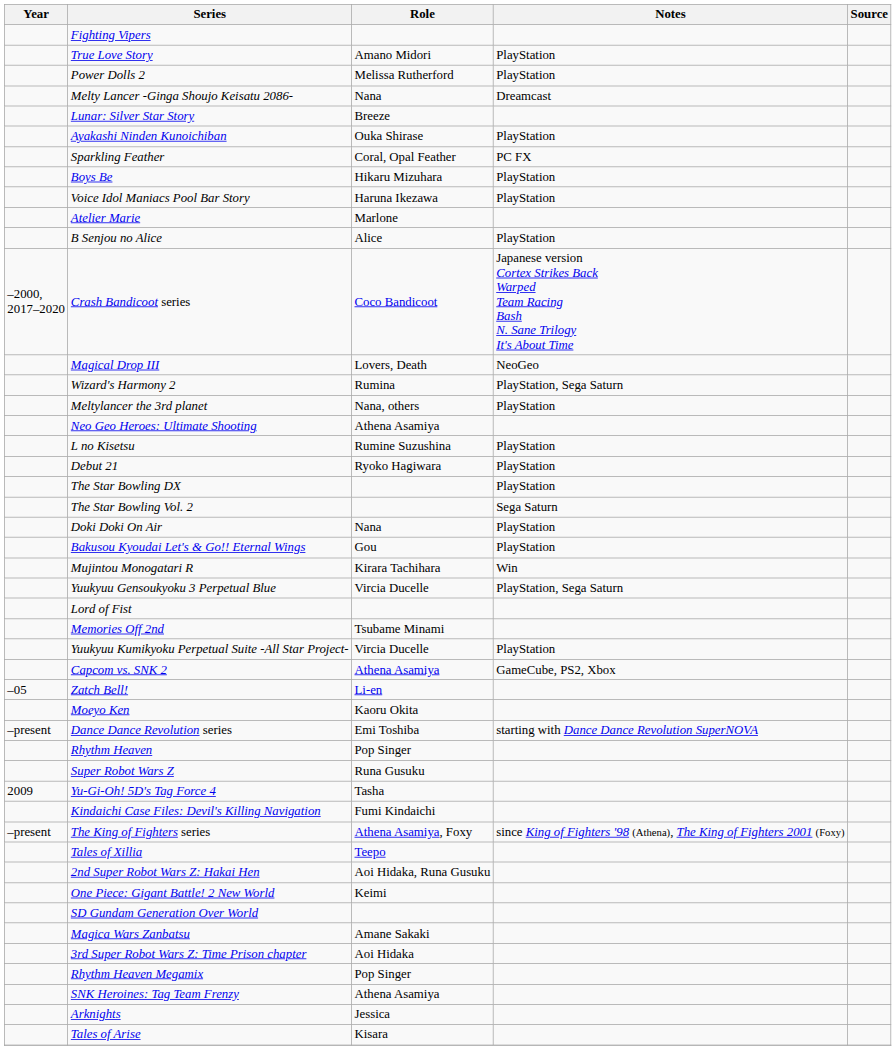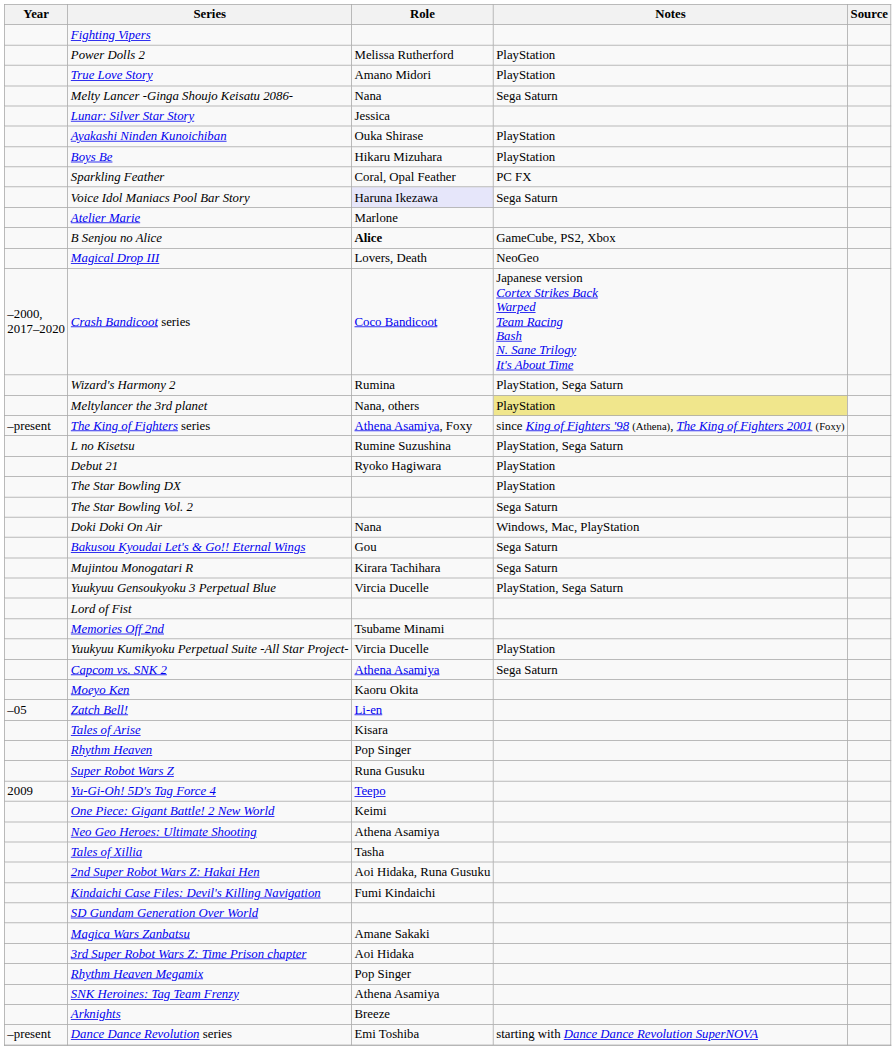 <table class="wikitable sortable plainrowheaders">
 <tr>
 <th>Year</th>
 <th>Series</th>
 <th>Role</th>
 <th class="unsortable">Notes</th>
 <th class="unsortable">Source</th>
 </tr>
 <tr>
 <td></td>
 <td><em><a href='#'>Fighting Vipers</a></em> </td>
 <td></td>
 <td></td>
 <td></td>
 </tr>
 <tr>
 <td></td>
+<td><em>Power Dolls 2</em></td>
+<td>Melissa Rutherford</td>
+<td>PlayStation</td>
+<td></td>
+</tr>
+<tr>
+<td></td>
 <td><em><a href='#'>True Love Story</a></em></td>
 <td>Amano Midori</td>
 <td>PlayStation</td>
 <td></td>
 </tr>
 <tr>
 <td></td>
-<td><em>Power Dolls 2</em></td>
-<td>Melissa Rutherford</td>
-<td>PlayStation</td>
-<td></td>
-</tr>
-<tr>
-<td></td>
 <td><em>Melty Lancer -Ginga Shoujo Keisatu 2086-</em> </td>
 <td>Nana</td>
-<td>Dreamcast</td>
+<td>Sega Saturn</td>
 <td></td>
 </tr>
 <tr>
 <td></td>
 <td><em><a href='#'>Lunar: Silver Star Story</a></em></td>
-<td>Breeze</td>
+<td>Jessica</td>
 <td></td>
 <td></td>
 </tr>
 <tr>
 <td></td>
 <td><em><a href='#'>Ayakashi Ninden Kunoichiban</a></em></td>
 <td>Ouka Shirase</td>
 <td>PlayStation</td>
 <td></td>
 </tr>
 <tr>
 <td></td>
+<td><em><a href='#'>Boys Be</a></em></td>
+<td>Hikaru Mizuhara</td>
+<td>PlayStation</td>
+<td></td>
+</tr>
+<tr>
+<td></td>
 <td><em>Sparkling Feather</em></td>
 <td>Coral, Opal Feather</td>
 <td>PC FX</td>
 <td></td>
 </tr>
 <tr>
 <td></td>
-<td><em><a href='#'>Boys Be</a></em></td>
-<td>Hikaru Mizuhara</td>
-<td>PlayStation</td>
-<td></td>
-</tr>
-<tr>
-<td></td>
 <td><em>Voice Idol Maniacs Pool Bar Story</em></td>
-<td>Haruna Ikezawa</td>
-<td>PlayStation</td>
+<td style="background: lavender;">Haruna Ikezawa</td>
+<td>Sega Saturn</td>
 <td></td>
 </tr>
 <tr>
 <td></td>
 <td><em><a href='#'>Atelier Marie</a></em></td>
 <td>Marlone</td>
 <td></td>
 <td></td>
 </tr>
 <tr>
 <td></td>
 <td><em>B Senjou no Alice</em> </td>
-<td>Alice</td>
-<td>PlayStation</td>
+<td><strong>Alice</strong></td>
+<td>GameCube, PS2, Xbox</td>
+<td></td>
+</tr>
+<tr>
+<td></td>
+<td><em><a href='#'>Magical Drop III</a></em></td>
+<td>Lovers, Death</td>
+<td>NeoGeo</td>
 <td></td>
 </tr>
 <tr>
 <td>–2000,<br>2017–2020</td>
 <td><em><a href='#'>Crash Bandicoot</a></em> series</td>
 <td><a href='#'>Coco Bandicoot</a></td>
 <td>Japanese version<br><em><a href='#'>Cortex Strikes Back</a></em><br><em><a href='#'>Warped</a></em><br><em><a href='#'>Team Racing</a></em><br><em><a href='#'>Bash</a></em><br><em><a href='#'>N. Sane Trilogy</a></em><br><em><a href='#'>It's About Time</a></em></td>
-<td></td>
-</tr>
-<tr>
-<td></td>
-<td><em><a href='#'>Magical Drop III</a></em></td>
-<td>Lovers, Death</td>
-<td>NeoGeo</td>
 <td></td>
 </tr>
 <tr>
 <td></td>
 <td><em>Wizard's Harmony 2</em></td>
 <td>Rumina</td>
 <td>PlayStation, Sega Saturn</td>
 <td></td>
 </tr>
 <tr>
 <td></td>
 <td><em>Meltylancer the 3rd planet</em></td>
 <td>Nana, others</td>
-<td>PlayStation</td>
+<td style="background: khaki;">PlayStation</td>
 <td></td>
 </tr>
 <tr>
-<td></td>
-<td><em><a href='#'>Neo Geo Heroes: Ultimate Shooting</a></em></td>
-<td>Athena Asamiya</td>
-<td></td>
+<td>–present</td>
+<td><em><a href='#'>The King of Fighters</a></em> series</td>
+<td><a href='#'>Athena Asamiya</a>, Foxy</td>
+<td>since <em><a href='#'>King of Fighters '98</a></em> <small>(Athena)</small>,  <em><a href='#'>The King of Fighters 2001</a></em> <small>(Foxy)</small></td>
 <td></td>
 </tr>
 <tr>
 <td></td>
 <td><em>L no Kisetsu</em></td>
 <td>Rumine Suzushina</td>
-<td>PlayStation</td>
+<td>PlayStation, Sega Saturn</td>
 <td></td>
 </tr>
 <tr>
 <td></td>
 <td><em>Debut 21</em></td>
 <td>Ryoko Hagiwara</td>
 <td>PlayStation</td>
 <td></td>
 </tr>
 <tr>
 <td></td>
 <td><em>The Star Bowling DX</em></td>
 <td></td>
 <td>PlayStation</td>
 <td></td>
 </tr>
 <tr>
 <td></td>
 <td><em>The Star Bowling Vol. 2</em></td>
 <td></td>
 <td>Sega Saturn</td>
 <td></td>
 </tr>
 <tr>
 <td></td>
 <td><em>Doki Doki On Air</em></td>
 <td>Nana</td>
-<td>PlayStation</td>
+<td>Windows, Mac, PlayStation</td>
 <td></td>
 </tr>
 <tr>
 <td></td>
 <td><em><a href='#'>Bakusou Kyoudai Let's & Go!! Eternal Wings</a></em></td>
 <td>Gou</td>
-<td>PlayStation</td>
+<td>Sega Saturn</td>
 <td></td>
 </tr>
 <tr>
 <td></td>
 <td><em>Mujintou Monogatari R</em></td>
 <td>Kirara Tachihara</td>
-<td>Win</td>
+<td>Sega Saturn</td>
 <td></td>
 </tr>
 <tr>
 <td></td>
 <td><em>Yuukyuu Gensoukyoku 3 Perpetual Blue</em></td>
 <td>Vircia Ducelle</td>
 <td>PlayStation, Sega Saturn</td>
 <td></td>
 </tr>
 <tr>
 <td></td>
 <td><em>Lord of Fist</em> </td>
 <td></td>
 <td></td>
 <td></td>
 </tr>
 <tr>
 <td></td>
 <td><em><a href='#'>Memories Off 2nd</a></em></td>
 <td>Tsubame Minami</td>
 <td></td>
 <td></td>
 </tr>
 <tr>
 <td></td>
 <td><em>Yuukyuu Kumikyoku Perpetual Suite -All Star Project-</em></td>
 <td>Vircia Ducelle</td>
 <td>PlayStation</td>
 <td></td>
 </tr>
 <tr>
 <td></td>
 <td><em><a href='#'>Capcom vs. SNK 2</a></em></td>
 <td><a href='#'>Athena Asamiya</a></td>
-<td>GameCube, PS2, Xbox</td>
+<td>Sega Saturn</td>
+<td></td>
+</tr>
+<tr>
+<td></td>
+<td><em><a href='#'>Moeyo Ken</a></em></td>
+<td>Kaoru Okita</td>
+<td></td>
 <td></td>
 </tr>
 <tr>
 <td>–05</td>
 <td><em><a href='#'>Zatch Bell!</a></em></td>
 <td><a href='#'>Li-en</a></td>
 <td></td>
 <td></td>
 </tr>
 <tr>
 <td></td>
-<td><em><a href='#'>Moeyo Ken</a></em></td>
-<td>Kaoru Okita</td>
+<td><em><a href='#'>Tales of Arise</a></em></td>
+<td>Kisara</td>
 <td></td>
-<td></td>
-</tr>
-<tr>
-<td>–present</td>
-<td><em><a href='#'>Dance Dance Revolution</a></em> series</td>
-<td>Emi Toshiba</td>
-<td>starting with <em><a href='#'>Dance Dance Revolution SuperNOVA</a></em></td>
 <td></td>
 </tr>
 <tr>
 <td></td>
 <td><em><a href='#'>Rhythm Heaven</a></em></td>
 <td>Pop Singer</td>
 <td></td>
 <td></td>
 </tr>
 <tr>
 <td></td>
 <td><em><a href='#'>Super Robot Wars Z</a></em></td>
 <td>Runa Gusuku </td>
 <td></td>
 <td></td>
 </tr>
 <tr>
 <td>2009</td>
 <td><em><a href='#'>Yu-Gi-Oh! 5D's Tag Force 4</a></em></td>
-<td>Tasha</td>
+<td><a href='#'>Teepo</a></td>
 <td></td>
 <td></td>
 </tr>
 <tr>
 <td></td>
-<td><em> <a href='#'>Kindaichi Case Files: Devil's Killing Navigation</a></em> </td>
-<td>Fumi Kindaichi</td>
+<td><em> <a href='#'>One Piece: Gigant Battle! 2 New World</a></em></td>
+<td>Keimi</td>
 <td></td>
 <td></td>
 </tr>
 <tr>
-<td>–present</td>
-<td><em><a href='#'>The King of Fighters</a></em> series</td>
-<td><a href='#'>Athena Asamiya</a>, Foxy</td>
-<td>since <em><a href='#'>King of Fighters '98</a></em> <small>(Athena)</small>,  <em><a href='#'>The King of Fighters 2001</a></em> <small>(Foxy)</small></td>
+<td></td>
+<td><em><a href='#'>Neo Geo Heroes: Ultimate Shooting</a></em></td>
+<td>Athena Asamiya</td>
+<td></td>
 <td></td>
 </tr>
 <tr>
 <td></td>
 <td><em><a href='#'>Tales of Xillia</a></em></td>
-<td><a href='#'>Teepo</a></td>
+<td>Tasha</td>
 <td></td>
 <td></td>
 </tr>
 <tr>
 <td></td>
 <td><em><a href='#'>2nd Super Robot Wars Z: Hakai Hen</a></em></td>
 <td>Aoi Hidaka, Runa Gusuku </td>
 <td></td>
 <td></td>
 </tr>
 <tr>
 <td></td>
-<td><em> <a href='#'>One Piece: Gigant Battle! 2 New World</a></em></td>
-<td>Keimi</td>
+<td><em> <a href='#'>Kindaichi Case Files: Devil's Killing Navigation</a></em> </td>
+<td>Fumi Kindaichi</td>
 <td></td>
 <td></td>
 </tr>
 <tr>
 <td></td>
 <td><em><a href='#'>SD Gundam Generation Over World</a></em></td>
 <td></td>
 <td></td>
 <td></td>
 </tr>
 <tr>
 <td></td>
 <td><em><a href='#'>Magica Wars Zanbatsu</a></em></td>
 <td>Amane Sakaki </td>
 <td></td>
 <td></td>
 </tr>
 <tr>
 <td></td>
 <td><em><a href='#'>3rd Super Robot Wars Z: Time Prison chapter</a></em></td>
 <td>Aoi Hidaka </td>
 <td></td>
 <td></td>
 </tr>
 <tr>
 <td></td>
 <td><em><a href='#'>Rhythm Heaven Megamix</a></em></td>
 <td>Pop Singer</td>
 <td></td>
 <td></td>
 </tr>
 <tr>
 <td></td>
 <td><em><a href='#'>SNK Heroines: Tag Team Frenzy</a></em></td>
 <td>Athena Asamiya</td>
 <td></td>
 <td></td>
 </tr>
 <tr>
 <td></td>
 <td><em><a href='#'>Arknights</a></em></td>
-<td>Jessica</td>
+<td>Breeze</td>
 <td></td>
 <td></td>
 </tr>
 <tr>
-<td></td>
-<td><em><a href='#'>Tales of Arise</a></em></td>
-<td>Kisara</td>
-<td></td>
+<td>–present</td>
+<td><em><a href='#'>Dance Dance Revolution</a></em> series</td>
+<td>Emi Toshiba</td>
+<td>starting with <em><a href='#'>Dance Dance Revolution SuperNOVA</a></em></td>
 <td></td>
 </tr>
 <tr>
 </tr>
 <tr>
 </tr>
 <tr>
 </tr>
 </table>
